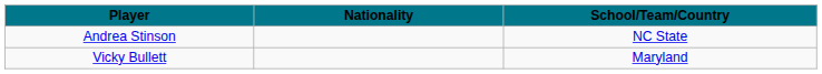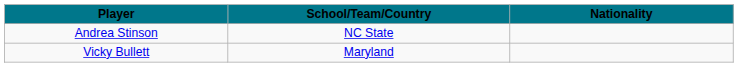 <table class="wikitable" style="text-align:center; width:60em">
 <tr>
 <th style="background: #00778B" width="10%"><span>Player</span></th>
+<th style="background: #00778B" width="10%"><span>School/Team/Country</span></th>
 <th style="background: #00778B" width="10%"><span>Nationality</span></th>
-<th style="background: #00778B" width="10%"><span>School/Team/Country</span></th>
 </tr>
 <tr>
 <td><a href='#'>Andrea Stinson</a></td>
+<td><a href='#'>NC State</a></td>
 <td></td>
-<td><a href='#'>NC State</a></td>
 </tr>
 <tr>
 <td><a href='#'>Vicky Bullett</a></td>
+<td><a href='#'>Maryland</a></td>
 <td></td>
-<td><a href='#'>Maryland</a></td>
 </tr>
 </table>
